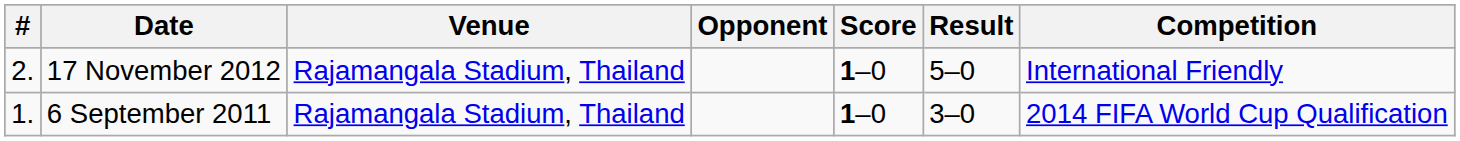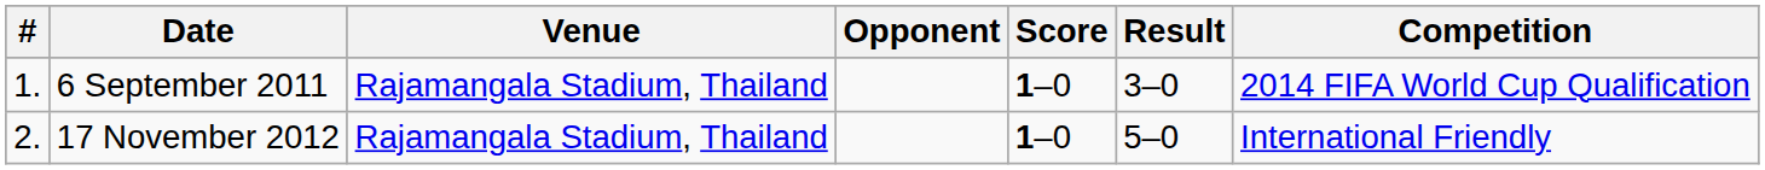 <table class="wikitable">
 <tr>
 <th>#</th>
 <th>Date</th>
 <th>Venue</th>
 <th>Opponent</th>
 <th>Score</th>
 <th>Result</th>
 <th>Competition</th>
 </tr>
 <tr>
+<td>1.</td>
+<td>6 September 2011</td>
+<td><a href='#'>Rajamangala Stadium</a>, <a href='#'>Thailand</a></td>
+<td></td>
+<td><strong>1</strong>–0</td>
+<td>3–0</td>
+<td><a href='#'>2014 FIFA World Cup Qualification</a></td>
+</tr>
+<tr>
 <td>2.</td>
 <td>17 November 2012</td>
 <td><a href='#'>Rajamangala Stadium</a>, <a href='#'>Thailand</a></td>
 <td></td>
 <td><strong>1</strong>–0</td>
 <td>5–0</td>
 <td><a href='#'>International Friendly</a></td>
 </tr>
-<tr>
-<td>1.</td>
-<td>6 September 2011</td>
-<td><a href='#'>Rajamangala Stadium</a>, <a href='#'>Thailand</a></td>
-<td></td>
-<td><strong>1</strong>–0</td>
-<td>3–0</td>
-<td><a href='#'>2014 FIFA World Cup Qualification</a></td>
-</tr>
 </table>
